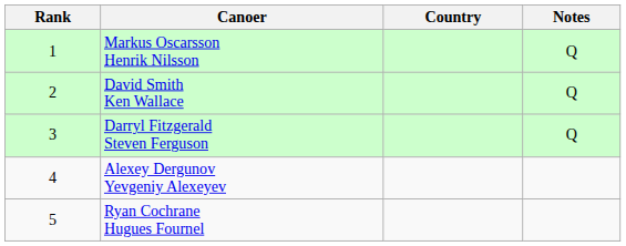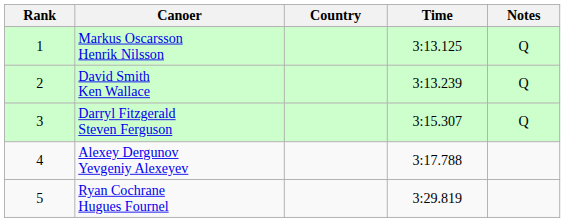 <table class="wikitable" width=50% style="text-align:center;">
 <tr>
 <th>Rank</th>
 <th>Canoer</th>
 <th>Country</th>
+<th>Time</th>
 <th>Notes</th>
 </tr>
 <tr bgcolor=ccffcc>
 <td>1</td>
 <td align="left"><a href='#'>Markus Oscarsson</a><br><a href='#'>Henrik Nilsson</a></td>
 <td align="left"></td>
+<td>3:13.125</td>
 <td>Q</td>
 </tr>
 <tr bgcolor=ccffcc>
 <td>2</td>
 <td align="left"><a href='#'>David Smith</a><br><a href='#'>Ken Wallace</a></td>
 <td align="left"></td>
+<td>3:13.239</td>
 <td>Q</td>
 </tr>
 <tr bgcolor=ccffcc>
 <td>3</td>
 <td align="left"><a href='#'>Darryl Fitzgerald</a><br><a href='#'>Steven Ferguson</a></td>
 <td align="left"></td>
+<td>3:15.307</td>
 <td>Q</td>
 </tr>
 <tr>
 <td>4</td>
 <td align="left"><a href='#'>Alexey Dergunov</a><br><a href='#'>Yevgeniy Alexeyev</a></td>
 <td align="left"></td>
+<td>3:17.788</td>
 <td></td>
 </tr>
 <tr>
 <td>5</td>
 <td align="left"><a href='#'>Ryan Cochrane</a><br><a href='#'>Hugues Fournel</a></td>
 <td align="left"></td>
+<td>3:29.819</td>
 <td></td>
 </tr>
 </table>
